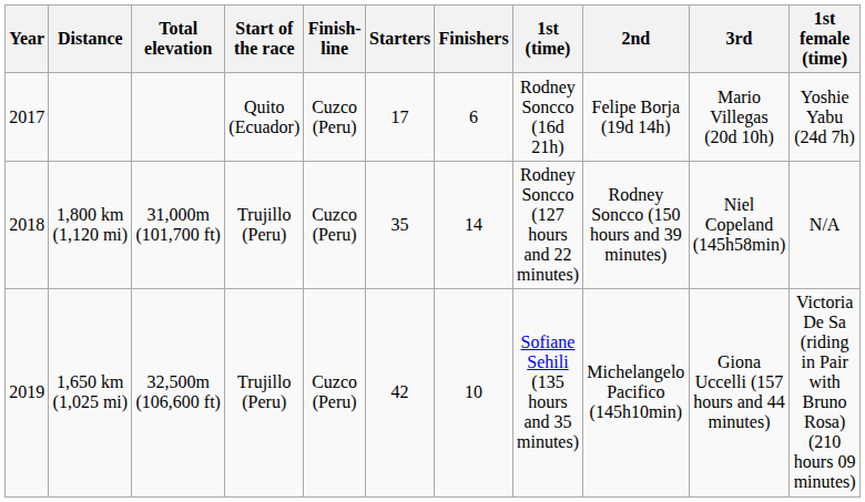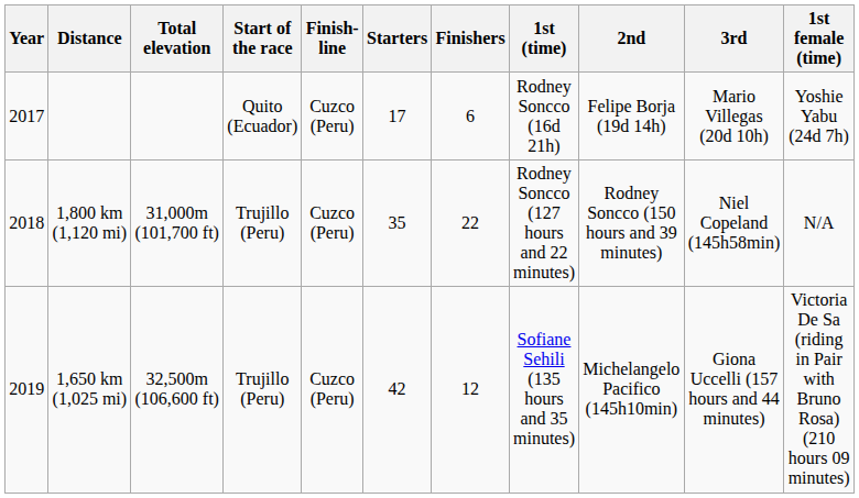 <table class="wikitable" style="text-align: center;">
 <tr>
 <th>Year</th>
 <th>Distance</th>
 <th>Total elevation</th>
 <th>Start of the race</th>
 <th>Finish-line</th>
 <th>Starters</th>
 <th>Finishers</th>
 <th>1st (time)</th>
 <th>2nd</th>
 <th>3rd</th>
 <th>1st female (time)</th>
 </tr>
 <tr>
 <td>2017</td>
 <td></td>
 <td></td>
 <td>Quito (Ecuador) </td>
 <td>Cuzco (Peru) </td>
 <td>17</td>
 <td>6</td>
 <td>Rodney Soncco  (16d 21h)</td>
 <td>Felipe Borja (19d 14h) </td>
 <td>Mario Villegas (20d 10h) </td>
 <td>Yoshie Yabu (24d 7h) </td>
 </tr>
 <tr>
 <td>2018</td>
 <td>1,800 km<br>(1,120 mi)</td>
 <td>31,000m<br>(101,700 ft)</td>
 <td>Trujillo (Peru) </td>
 <td>Cuzco (Peru) </td>
 <td>35</td>
-<td>14</td>
+<td>22</td>
 <td>Rodney Soncco  (127 hours and 22 minutes)</td>
 <td>Rodney Soncco  (150 hours and 39 minutes)</td>
 <td>Niel Copeland  (145h58min)</td>
 <td>N/A</td>
 </tr>
 <tr>
 <td>2019</td>
 <td>1,650 km<br>(1,025 mi)</td>
 <td>32,500m<br>(106,600 ft)</td>
 <td>Trujillo (Peru) </td>
 <td>Cuzco (Peru) </td>
 <td>42</td>
-<td>10</td>
+<td>12</td>
 <td><a href='#'>Sofiane Sehili</a>  (135 hours and 35 minutes)</td>
 <td>Michelangelo Pacifico  (145h10min)</td>
 <td>Giona Uccelli  (157 hours and 44 minutes)</td>
 <td>Victoria De Sa (riding in Pair with Bruno Rosa)  (210 hours 09 minutes)</td>
 </tr>
 <tr>
 </tr>
 </table>
